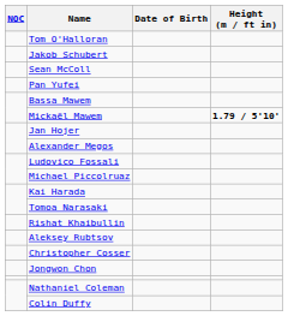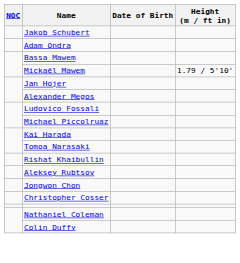 <table class="wikitable sortable" style="text-align:center">
 <tr>
 <th><a href='#'>NOC</a></th>
 <th>Name</th>
 <th>Date of Birth</th>
 <th>Height<br>(m / ft in)</th>
-</tr>
-<tr>
-<td align="left"></td>
-<td align="left"><a href='#'>Tom O'Halloran</a></td>
-<td align="left"></td>
-<td></td>
 </tr>
 <tr>
 <td rowspan="1" align="left"></td>
 <td align="left"><a href='#'>Jakob Schubert</a></td>
 <td align="left"></td>
 <td></td>
 </tr>
 <tr>
 <td align="left"></td>
-<td align="left"><a href='#'>Sean McColl</a></td>
-<td align="left"></td>
-<td></td>
-</tr>
-<tr>
-<td align="left"></td>
-<td align="left"><a href='#'>Pan Yufei</a></td>
+<td align="left"><a href='#'>Adam Ondra</a></td>
 <td align="left"></td>
 <td></td>
 </tr>
 <tr>
 <td rowspan="2" align="left"></td>
 <td align="left"><a href='#'>Bassa Mawem</a></td>
 <td align="left"></td>
 <td></td>
 </tr>
 <tr>
 <td align="left"><a href='#'>Mickaël Mawem</a></td>
 <td align="left"></td>
-<td><strong>1.79 / 5'10'</strong></td>
+<td>1.79 / 5'10'</td>
 </tr>
 <tr>
 <td rowspan="2" align="left"></td>
 <td align="left"><a href='#'>Jan Hojer</a></td>
 <td align="left"></td>
 <td></td>
 </tr>
 <tr>
 <td align="left"><a href='#'>Alexander Megos</a></td>
 <td align="left"></td>
 <td></td>
 </tr>
 <tr>
 <td rowspan="2" align="left"></td>
 <td align="left"><a href='#'>Ludovico Fossali</a></td>
 <td align="left"></td>
 <td></td>
 </tr>
 <tr>
 <td align="left"><a href='#'>Michael Piccolruaz</a></td>
 <td align="left"></td>
 <td></td>
 </tr>
 <tr>
 <td rowspan="2" align="left"></td>
 <td align="left"><a href='#'>Kai Harada</a></td>
 <td align="left"></td>
 <td></td>
 </tr>
 <tr>
 <td align="left"><a href='#'>Tomoa Narasaki</a></td>
 <td align="left"></td>
 <td></td>
 </tr>
 <tr>
 <td rowspan="1" align="left"></td>
 <td align="left"><a href='#'>Rishat Khaibullin</a></td>
 <td align="left"></td>
 <td></td>
 </tr>
 <tr>
 <td align="left"></td>
 <td align="left"><a href='#'>Aleksey Rubtsov</a></td>
 <td align="left"></td>
 <td></td>
 </tr>
 <tr>
-<td rowspan="1" align="left"></td>
-<td align="left"><a href='#'>Christopher Cosser</a></td>
+<td align="left"></td>
+<td align="left"><a href='#'>Jongwon Chon</a></td>
 <td align="left"></td>
 <td></td>
 </tr>
 <tr>
-<td align="left"></td>
-<td align="left"><a href='#'>Jongwon Chon</a></td>
+<td rowspan="1" align="left"></td>
+<td align="left"><a href='#'>Christopher Cosser</a></td>
 <td align="left"></td>
 <td></td>
 </tr>
 <tr>
 <td align="left"></td>
 <td align="left"></td>
 <td align="left"></td>
 <td></td>
 </tr>
 <tr>
 <td rowspan="2" align="left"></td>
 <td align="left"><a href='#'>Nathaniel Coleman</a></td>
 <td align="left"></td>
 <td></td>
 </tr>
 <tr>
 <td align="left"><a href='#'>Colin Duffy</a></td>
 <td align="left"></td>
 <td></td>
 </tr>
 </table>
